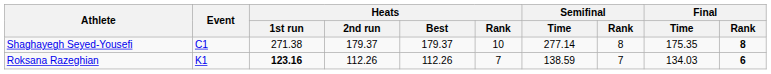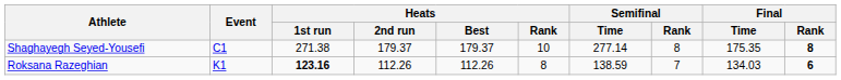 <table class="wikitable" width="85%" style="text-align:center; font-size:90%">
 <tr>
 <th rowspan="2" width="20%">Athlete</th>
 <th rowspan="2" width="6%">Event</th>
 <th colspan="4">Heats</th>
 <th colspan="2">Semifinal</th>
 <th colspan="2">Final</th>
 </tr>
 <tr>
 <th width="8%">1st run</th>
 <th width="8%">2nd run</th>
 <th width="8%">Best</th>
 <th width="5%">Rank</th>
 <th width="8%">Time</th>
 <th width="5%">Rank</th>
 <th width="8%">Time</th>
 <th width="5%">Rank</th>
 </tr>
 <tr>
 <td align=left><a href='#'>Shaghayegh Seyed-Yousefi</a></td>
 <td align=left><a href='#'>C1</a></td>
 <td>271.38</td>
 <td>179.37</td>
 <td>179.37</td>
 <td>10 <strong></strong></td>
 <td>277.14</td>
 <td>8 <strong></strong></td>
 <td>175.35</td>
 <td><strong>8</strong></td>
 </tr>
 <tr>
 <td align=left><a href='#'>Roksana Razeghian</a></td>
 <td align=left><a href='#'>K1</a></td>
 <td><strong>123.16</strong></td>
 <td>112.26</td>
 <td>112.26</td>
-<td>7 <strong></strong></td>
+<td>8 <strong></strong></td>
 <td>138.59</td>
 <td>7 <strong></strong></td>
 <td>134.03</td>
 <td><strong>6</strong></td>
 </tr>
 </table>
